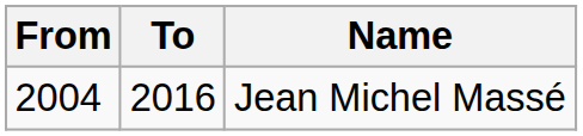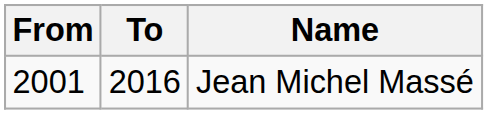 <table class="wikitable">
 <tr>
 <th>From</th>
 <th>To</th>
 <th>Name</th>
 </tr>
 <tr>
-<td>2004</td>
+<td>2001</td>
 <td>2016</td>
 <td>Jean Michel Massé</td>
 </tr>
 </table>
